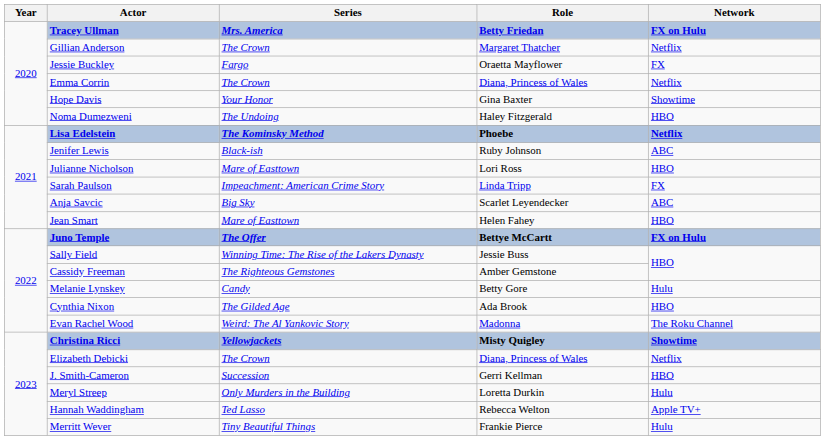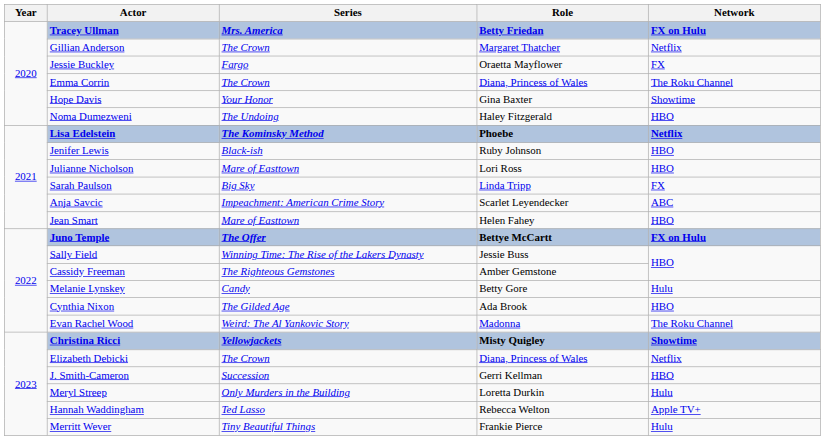 <table class="wikitable" width="95%" cellpadding="5">
 <tr>
 <th width="5%">Year</th>
 <th width="20%">Actor</th>
 <th width="30%">Series</th>
 <th width="20%">Role</th>
 <th width="20%">Network</th>
 </tr>
 <tr>
 <td rowspan="6" style="text-align:center;"><a href='#'>2020</a><br></td>
 <td style="background:#B0C4DE;"><strong><a href='#'>Tracey Ullman</a></strong></td>
 <td style="background:#B0C4DE;"><strong><em><a href='#'>Mrs. America</a></em></strong></td>
 <td style="background:#B0C4DE;"><strong><a href='#'>Betty Friedan</a></strong></td>
 <td style="background:#B0C4DE;"><strong><a href='#'>FX on Hulu</a></strong></td>
 </tr>
 <tr>
 <td><a href='#'>Gillian Anderson</a></td>
 <td><em><a href='#'>The Crown</a></em></td>
 <td><a href='#'>Margaret Thatcher</a></td>
 <td><a href='#'>Netflix</a></td>
 </tr>
 <tr>
 <td><a href='#'>Jessie Buckley</a></td>
 <td><em><a href='#'>Fargo</a></em></td>
 <td>Oraetta Mayflower</td>
 <td><a href='#'>FX</a></td>
 </tr>
 <tr>
 <td><a href='#'>Emma Corrin</a></td>
 <td><em><a href='#'>The Crown</a></em></td>
 <td><a href='#'>Diana, Princess of Wales</a></td>
-<td><a href='#'>Netflix</a></td>
+<td><a href='#'>The Roku Channel</a></td>
 </tr>
 <tr>
 <td><a href='#'>Hope Davis</a></td>
 <td><em><a href='#'>Your Honor</a></em></td>
 <td>Gina Baxter</td>
 <td><a href='#'>Showtime</a></td>
 </tr>
 <tr>
 <td><a href='#'>Noma Dumezweni</a></td>
 <td><em><a href='#'>The Undoing</a></em></td>
 <td>Haley Fitzgerald</td>
 <td><a href='#'>HBO</a></td>
 </tr>
 <tr>
 <td rowspan="6" style="text-align:center;"><a href='#'>2021</a></td>
 <td style="background:#B0C4DE;"><strong><a href='#'>Lisa Edelstein</a></strong></td>
 <td style="background:#B0C4DE;"><strong><em><a href='#'>The Kominsky Method</a></em></strong></td>
 <td style="background:#B0C4DE;"><strong>Phoebe</strong></td>
 <td style="background:#B0C4DE;"><strong><a href='#'>Netflix</a></strong></td>
 </tr>
 <tr>
 <td><a href='#'>Jenifer Lewis</a></td>
 <td><em><a href='#'>Black-ish</a></em></td>
 <td>Ruby Johnson</td>
-<td><a href='#'>ABC</a></td>
+<td><a href='#'>HBO</a></td>
 </tr>
 <tr>
 <td><a href='#'>Julianne Nicholson</a></td>
 <td><em><a href='#'>Mare of Easttown</a></em></td>
 <td>Lori Ross</td>
 <td><a href='#'>HBO</a></td>
 </tr>
 <tr>
 <td><a href='#'>Sarah Paulson</a></td>
-<td><em><a href='#'>Impeachment: American Crime Story</a></em></td>
+<td><em><a href='#'>Big Sky</a></em></td>
 <td><a href='#'>Linda Tripp</a></td>
 <td><a href='#'>FX</a></td>
 </tr>
 <tr>
 <td><a href='#'>Anja Savcic</a></td>
-<td><em><a href='#'>Big Sky</a></em></td>
+<td><em><a href='#'>Impeachment: American Crime Story</a></em></td>
 <td>Scarlet Leyendecker</td>
 <td><a href='#'>ABC</a></td>
 </tr>
 <tr>
 <td><a href='#'>Jean Smart</a></td>
 <td><em><a href='#'>Mare of Easttown</a></em></td>
 <td>Helen Fahey</td>
 <td><a href='#'>HBO</a></td>
 </tr>
 <tr>
 <td rowspan="6" style="text-align:center;"><a href='#'>2022</a><br></td>
 <td style="background:#B0C4DE;"><strong><a href='#'>Juno Temple</a></strong></td>
 <td style="background:#B0C4DE;"><strong><em><a href='#'>The Offer</a></em></strong></td>
 <td style="background:#B0C4DE;"><strong>Bettye McCartt</strong></td>
 <td style="background:#B0C4DE;"><strong><a href='#'>FX on Hulu</a></strong></td>
 </tr>
 <tr>
 <td><a href='#'>Sally Field</a></td>
 <td><em><a href='#'>Winning Time: The Rise of the Lakers Dynasty</a></em></td>
 <td>Jessie Buss</td>
 <td rowspan="2"><a href='#'>HBO</a></td>
 </tr>
 <tr>
 <td><a href='#'>Cassidy Freeman</a></td>
 <td><em><a href='#'>The Righteous Gemstones</a></em></td>
 <td>Amber Gemstone</td>
 </tr>
 <tr>
 <td><a href='#'>Melanie Lynskey</a></td>
 <td><em><a href='#'>Candy</a></em></td>
 <td>Betty Gore</td>
 <td><a href='#'>Hulu</a></td>
 </tr>
 <tr>
 <td><a href='#'>Cynthia Nixon</a></td>
 <td><em><a href='#'>The Gilded Age</a></em></td>
 <td>Ada Brook</td>
 <td><a href='#'>HBO</a></td>
 </tr>
 <tr>
 <td><a href='#'>Evan Rachel Wood</a></td>
 <td><em><a href='#'>Weird: The Al Yankovic Story</a></em></td>
 <td><a href='#'>Madonna</a></td>
 <td><a href='#'>The Roku Channel</a></td>
 </tr>
 <tr>
 <td rowspan="6" style="text-align:center;"><a href='#'>2023</a><br></td>
 <td style="background:#B0C4DE;"><strong><a href='#'>Christina Ricci</a></strong></td>
 <td style="background:#B0C4DE;"><strong><em><a href='#'>Yellowjackets</a></em></strong></td>
 <td style="background:#B0C4DE;"><strong>Misty Quigley</strong></td>
 <td style="background:#B0C4DE;"><strong><a href='#'>Showtime</a></strong></td>
 </tr>
 <tr>
 <td><a href='#'>Elizabeth Debicki</a></td>
 <td><em><a href='#'>The Crown</a></em></td>
 <td><a href='#'>Diana, Princess of Wales</a></td>
 <td><a href='#'>Netflix</a></td>
 </tr>
 <tr>
 <td><a href='#'>J. Smith-Cameron</a></td>
 <td><em><a href='#'>Succession</a></em></td>
 <td>Gerri Kellman</td>
 <td><a href='#'>HBO</a></td>
 </tr>
 <tr>
 <td><a href='#'>Meryl Streep</a></td>
 <td><em><a href='#'>Only Murders in the Building</a></em></td>
 <td>Loretta Durkin</td>
 <td><a href='#'>Hulu</a></td>
 </tr>
 <tr>
 <td><a href='#'>Hannah Waddingham</a></td>
 <td><em><a href='#'>Ted Lasso</a></em></td>
 <td>Rebecca Welton</td>
 <td><a href='#'>Apple TV+</a></td>
 </tr>
 <tr>
 <td><a href='#'>Merritt Wever</a></td>
 <td><em><a href='#'>Tiny Beautiful Things</a></em></td>
 <td>Frankie Pierce</td>
 <td><a href='#'>Hulu</a></td>
 </tr>
 </table>
